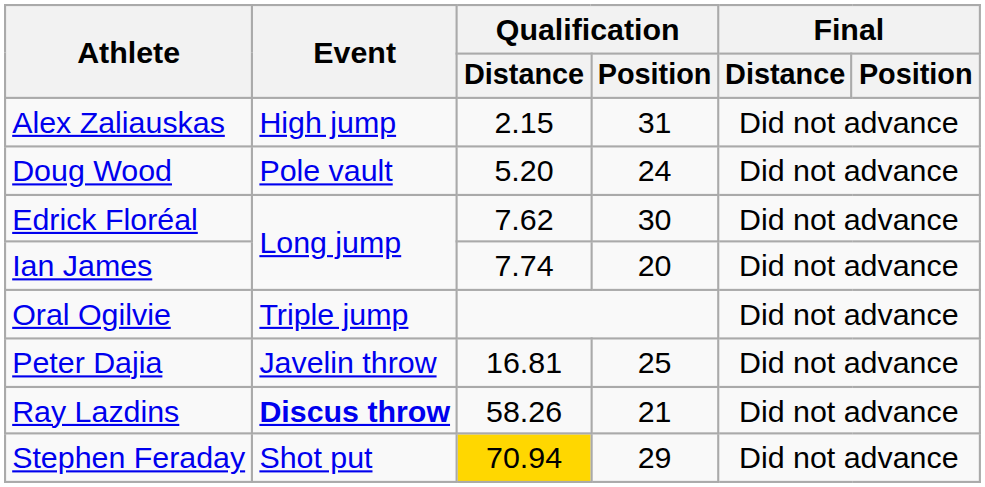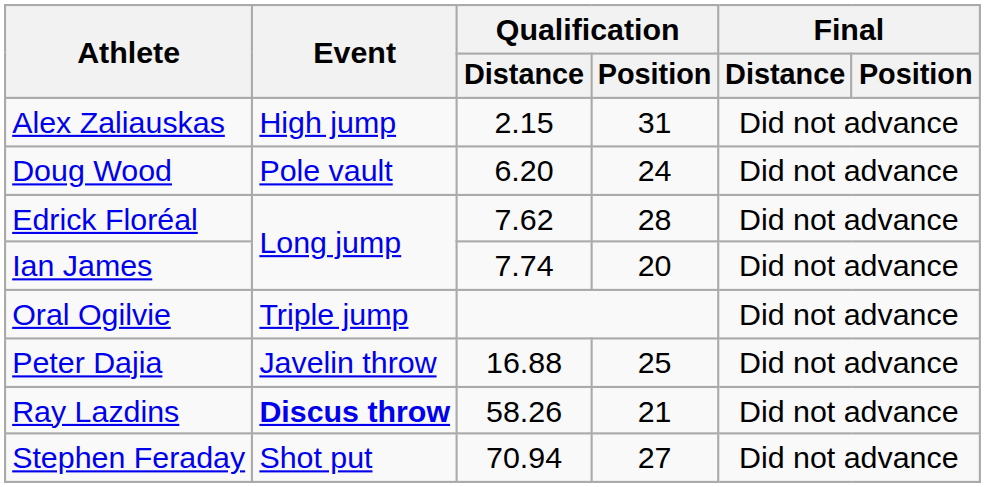 <table class="wikitable" style="font-size:90%">
 <tr>
 <th rowspan="2">Athlete</th>
 <th rowspan="2">Event</th>
 <th colspan="2">Qualification</th>
 <th colspan="2">Final</th>
 </tr>
 <tr style="font-size:95%">
 <th>Distance</th>
 <th>Position</th>
 <th>Distance</th>
 <th>Position</th>
 </tr>
 <tr align=center>
 <td align=left><a href='#'>Alex Zaliauskas</a></td>
 <td align=left><a href='#'>High jump</a></td>
 <td>2.15</td>
 <td>31</td>
 <td colspan=2>Did not advance</td>
 </tr>
 <tr align=center>
 <td align=left><a href='#'>Doug Wood</a></td>
 <td align=left><a href='#'>Pole vault</a></td>
-<td>5.20</td>
+<td>6.20</td>
 <td>24</td>
 <td colspan=2>Did not advance</td>
 </tr>
 <tr align=center>
 <td align=left><a href='#'>Edrick Floréal</a></td>
 <td align=left rowspan=2><a href='#'>Long jump</a></td>
 <td>7.62</td>
-<td>30</td>
+<td>28</td>
 <td colspan=2>Did not advance</td>
 </tr>
 <tr align=center>
 <td align=left><a href='#'>Ian James</a></td>
 <td>7.74</td>
 <td>20</td>
 <td colspan=2>Did not advance</td>
 </tr>
 <tr align=center>
 <td align=left><a href='#'>Oral Ogilvie</a></td>
 <td align=left><a href='#'>Triple jump</a></td>
 <td colspan=2></td>
 <td colspan=2>Did not advance</td>
 </tr>
 <tr align=center>
 <td align=left><a href='#'>Peter Dajia</a></td>
 <td align=left><a href='#'>Javelin throw</a></td>
-<td>16.81</td>
+<td>16.88</td>
 <td>25</td>
 <td colspan=2>Did not advance</td>
 </tr>
 <tr align=center>
 <td align=left><a href='#'>Ray Lazdins</a></td>
 <td align=left><strong><a href='#'>Discus throw</a></strong></td>
 <td>58.26</td>
 <td>21</td>
 <td colspan=2>Did not advance</td>
 </tr>
 <tr align=center>
 <td align=left><a href='#'>Stephen Feraday</a></td>
 <td align=left><a href='#'>Shot put</a></td>
-<td style="background: gold;">70.94</td>
-<td>29</td>
+<td>70.94</td>
+<td>27</td>
 <td colspan=2>Did not advance</td>
 </tr>
 </table>
